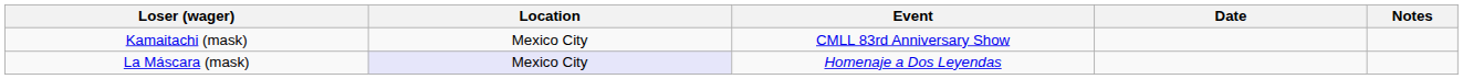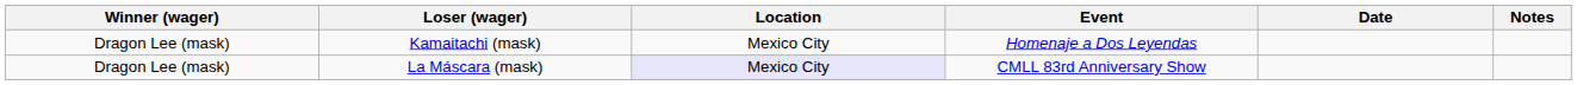 <table class="wikitable sortable" width=100%  style="text-align: center">
 <tr>
+<th width=20% scope="col">Winner (wager)</th>
 <th width=20% scope="col">Loser (wager)</th>
 <th width=20% scope="col">Location</th>
 <th width=20% scope="col">Event</th>
 <th width=15% scope="col">Date</th>
 <th class="unsortable" width=5% scope="col">Notes</th>
 </tr>
 <tr>
+<td>Dragon Lee (mask)</td>
 <td><a href='#'>Kamaitachi</a>  (mask)</td>
 <td>Mexico City</td>
+<td><em><a href='#'>Homenaje a Dos Leyendas</a></em></td>
+<td></td>
+<td></td>
+</tr>
+<tr>
+<td>Dragon Lee (mask)</td>
+<td><a href='#'>La Máscara</a> (mask)</td>
+<td style="background: lavender;">Mexico City</td>
 <td><a href='#'>CMLL 83rd Anniversary Show</a></td>
 <td></td>
 <td></td>
 </tr>
-<tr>
-<td><a href='#'>La Máscara</a> (mask)</td>
-<td style="background: lavender;">Mexico City</td>
-<td><em><a href='#'>Homenaje a Dos Leyendas</a></em></td>
-<td></td>
-<td></td>
-</tr>
 </table>
